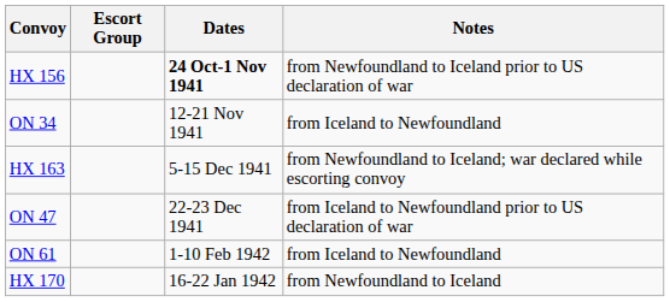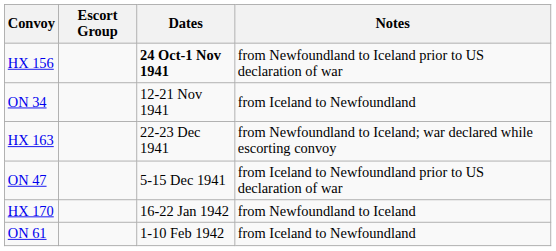 <table class="wikitable">
 <tr>
 <th>Convoy</th>
 <th>Escort Group</th>
 <th>Dates</th>
 <th>Notes</th>
 </tr>
 <tr>
 <td><a href='#'>HX 156</a></td>
 <td></td>
 <td><strong>24 Oct-1 Nov 1941</strong></td>
 <td>from Newfoundland to Iceland prior to US declaration of war</td>
 </tr>
 <tr>
 <td><a href='#'>ON 34</a></td>
 <td></td>
 <td>12-21 Nov 1941</td>
 <td>from Iceland to Newfoundland</td>
 </tr>
 <tr>
 <td><a href='#'>HX 163</a></td>
 <td></td>
-<td>5-15 Dec 1941</td>
+<td>22-23 Dec 1941</td>
 <td>from Newfoundland to Iceland; war declared while escorting convoy</td>
 </tr>
 <tr>
 <td><a href='#'>ON 47</a></td>
 <td></td>
-<td>22-23 Dec 1941</td>
+<td>5-15 Dec 1941</td>
 <td>from Iceland to Newfoundland prior to US declaration of war</td>
+</tr>
+<tr>
+<td><a href='#'>HX 170</a></td>
+<td></td>
+<td>16-22 Jan 1942</td>
+<td>from Newfoundland to Iceland</td>
 </tr>
 <tr>
 <td><a href='#'>ON 61</a></td>
 <td></td>
 <td>1-10 Feb 1942</td>
 <td>from Iceland to Newfoundland</td>
 </tr>
-<tr>
-<td><a href='#'>HX 170</a></td>
-<td></td>
-<td>16-22 Jan 1942</td>
-<td>from Newfoundland to Iceland</td>
-</tr>
 </table>
